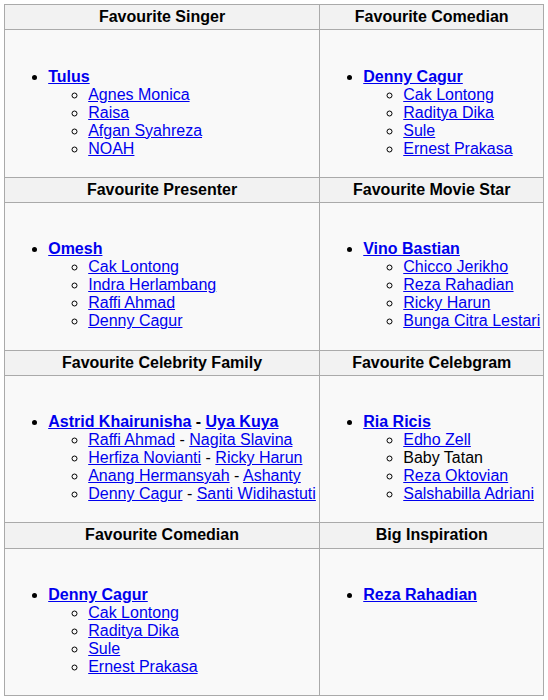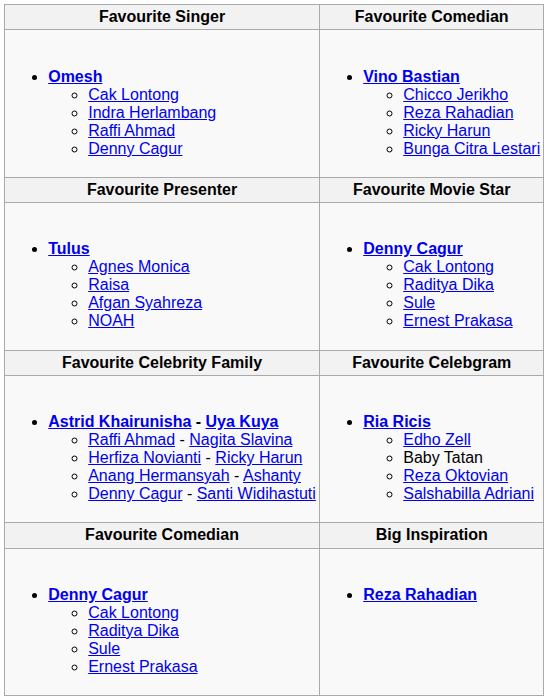 <table class="wikitable" style="width=" 100%">
 <tr>
 <th>Favourite Singer</th>
 <th>Favourite Comedian</th>
 </tr>
 <tr>
-<td valign="top"><br><ul><li><a href='#'><strong>Tulus</strong></a><ul><li><a href='#'>Agnes Monica</a></li><li><a href='#'>Raisa</a></li><li><a href='#'>Afgan Syahreza</a></li><li><a href='#'>NOAH</a></li></ul></li></ul></td>
-<td valign="top"><br><ul><li><strong><a href='#'>Denny Cagur</a></strong><ul><li><a href='#'>Cak Lontong</a></li><li><a href='#'>Raditya Dika</a></li><li><a href='#'>Sule</a></li><li><a href='#'>Ernest Prakasa</a></li></ul></li></ul></td>
+<td valign="top"><br><ul><li><a href='#'><strong>Omesh</strong></a><ul><li><a href='#'>Cak Lontong</a></li><li><a href='#'>Indra Herlambang</a></li><li><a href='#'>Raffi Ahmad</a></li><li><a href='#'>Denny Cagur</a></li></ul></li></ul></td>
+<td valign="top"><br><ul><li><strong><a href='#'>Vino Bastian</a></strong><ul><li><a href='#'>Chicco Jerikho</a></li><li><a href='#'>Reza Rahadian</a></li><li><a href='#'>Ricky Harun</a></li><li><a href='#'>Bunga Citra Lestari</a></li></ul></li></ul></td>
 </tr>
 <tr>
 <th>Favourite Presenter</th>
 <th>Favourite Movie Star</th>
 </tr>
 <tr>
-<td valign="top"><br><ul><li><a href='#'><strong>Omesh</strong></a><ul><li><a href='#'>Cak Lontong</a></li><li><a href='#'>Indra Herlambang</a></li><li><a href='#'>Raffi Ahmad</a></li><li><a href='#'>Denny Cagur</a></li></ul></li></ul></td>
-<td valign="top"><br><ul><li><strong><a href='#'>Vino Bastian</a></strong><ul><li><a href='#'>Chicco Jerikho</a></li><li><a href='#'>Reza Rahadian</a></li><li><a href='#'>Ricky Harun</a></li><li><a href='#'>Bunga Citra Lestari</a></li></ul></li></ul></td>
+<td valign="top"><br><ul><li><a href='#'><strong>Tulus</strong></a><ul><li><a href='#'>Agnes Monica</a></li><li><a href='#'>Raisa</a></li><li><a href='#'>Afgan Syahreza</a></li><li><a href='#'>NOAH</a></li></ul></li></ul></td>
+<td valign="top"><br><ul><li><strong><a href='#'>Denny Cagur</a></strong><ul><li><a href='#'>Cak Lontong</a></li><li><a href='#'>Raditya Dika</a></li><li><a href='#'>Sule</a></li><li><a href='#'>Ernest Prakasa</a></li></ul></li></ul></td>
 </tr>
 <tr>
 <th>Favourite Celebrity Family</th>
 <th>Favourite Celebgram</th>
 </tr>
 <tr>
 <td valign="top"><br><ul><li><strong><a href='#'>Astrid Khairunisha</a> - <a href='#'>Uya Kuya</a></strong><ul><li><a href='#'>Raffi Ahmad</a> - <a href='#'>Nagita Slavina</a></li><li><a href='#'>Herfiza Novianti</a> - <a href='#'>Ricky Harun</a></li><li><a href='#'>Anang Hermansyah</a> - <a href='#'>Ashanty</a></li><li><a href='#'>Denny Cagur</a> - <a href='#'>Santi Widihastuti</a></li></ul></li></ul></td>
 <td valign="top"><br><ul><li><strong><a href='#'>Ria Ricis</a></strong><ul><li><a href='#'>Edho Zell</a></li><li>Baby Tatan</li><li><a href='#'>Reza Oktovian</a></li><li><a href='#'>Salshabilla Adriani</a></li></ul></li></ul></td>
 </tr>
 <tr>
 <th>Favourite Comedian</th>
 <th>Big Inspiration</th>
 </tr>
 <tr>
 <td valign="top"><br><ul><li><strong><a href='#'>Denny Cagur</a></strong><ul><li><a href='#'>Cak Lontong</a></li><li><a href='#'>Raditya Dika</a></li><li><a href='#'>Sule</a></li><li><a href='#'>Ernest Prakasa</a></li></ul></li></ul></td>
 <td valign="top"><br><ul><li><strong><a href='#'>Reza Rahadian</a></strong></li></ul></td>
 </tr>
 </table>
